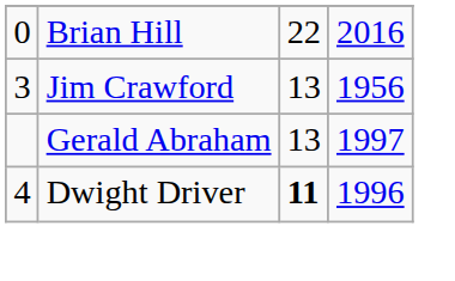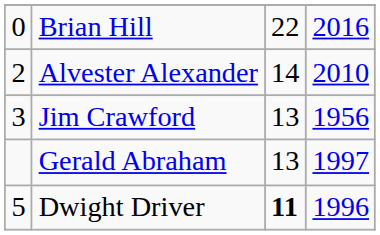 <table class="wikitable">
 <tr>
 </tr>
 <tr>
 <td>0</td>
 <td><a href='#'>Brian Hill</a></td>
 <td>22</td>
 <td><a href='#'>2016</a></td>
+</tr>
+<tr>
+<td>2</td>
+<td><a href='#'>Alvester Alexander</a></td>
+<td>14</td>
+<td><a href='#'>2010</a></td>
 </tr>
 <tr>
 <td>3</td>
 <td><a href='#'>Jim Crawford</a></td>
 <td>13</td>
 <td><a href='#'>1956</a></td>
 </tr>
 <tr>
 <td></td>
 <td><a href='#'>Gerald Abraham</a></td>
 <td>13</td>
 <td><a href='#'>1997</a></td>
 </tr>
 <tr>
-<td>4</td>
+<td>5</td>
 <td>Dwight Driver</td>
 <td><strong>11</strong></td>
 <td><a href='#'>1996</a></td>
 </tr>
 </table>
